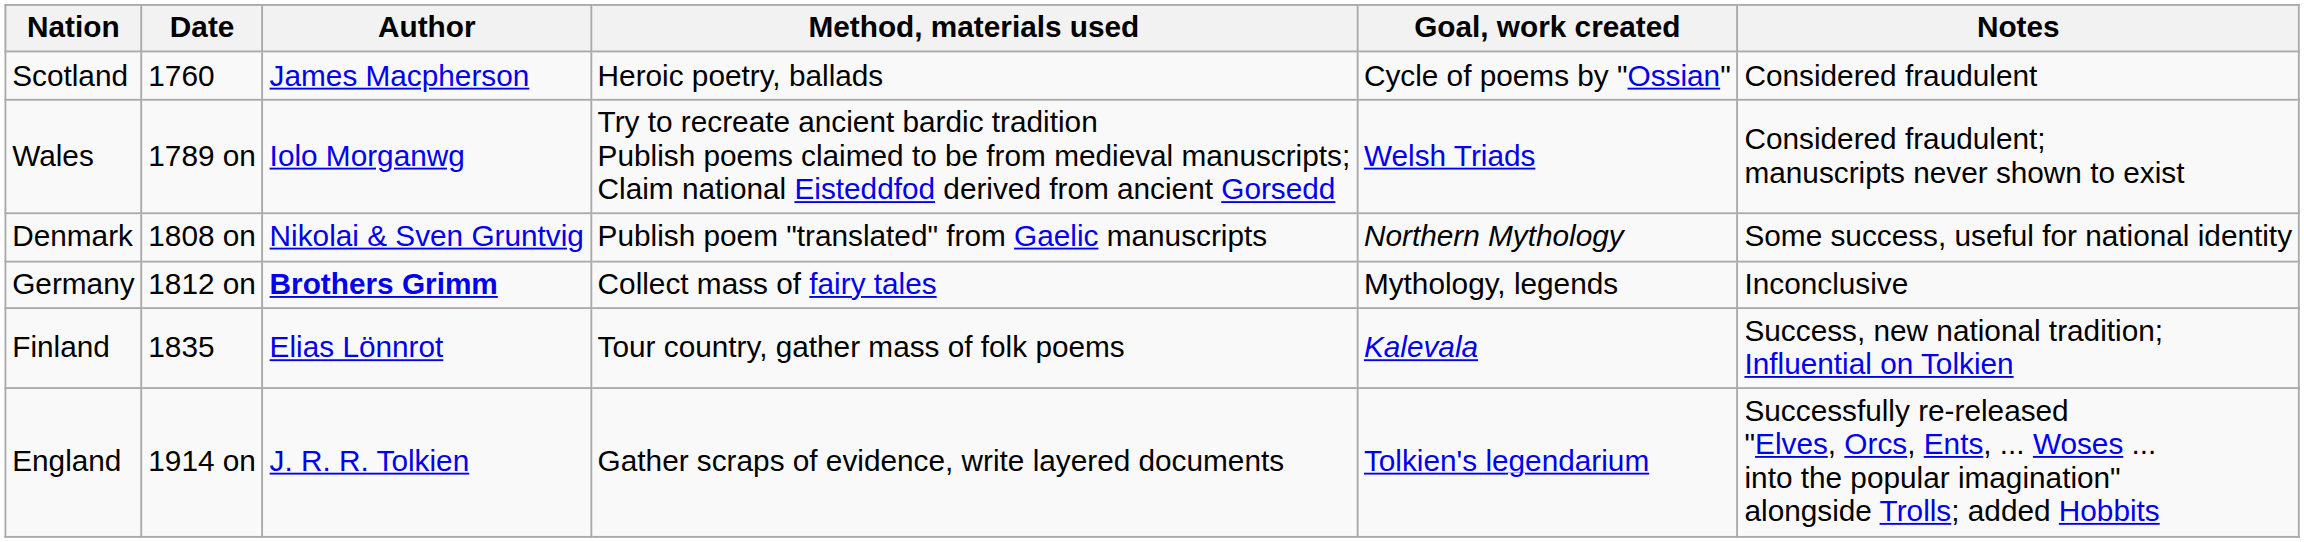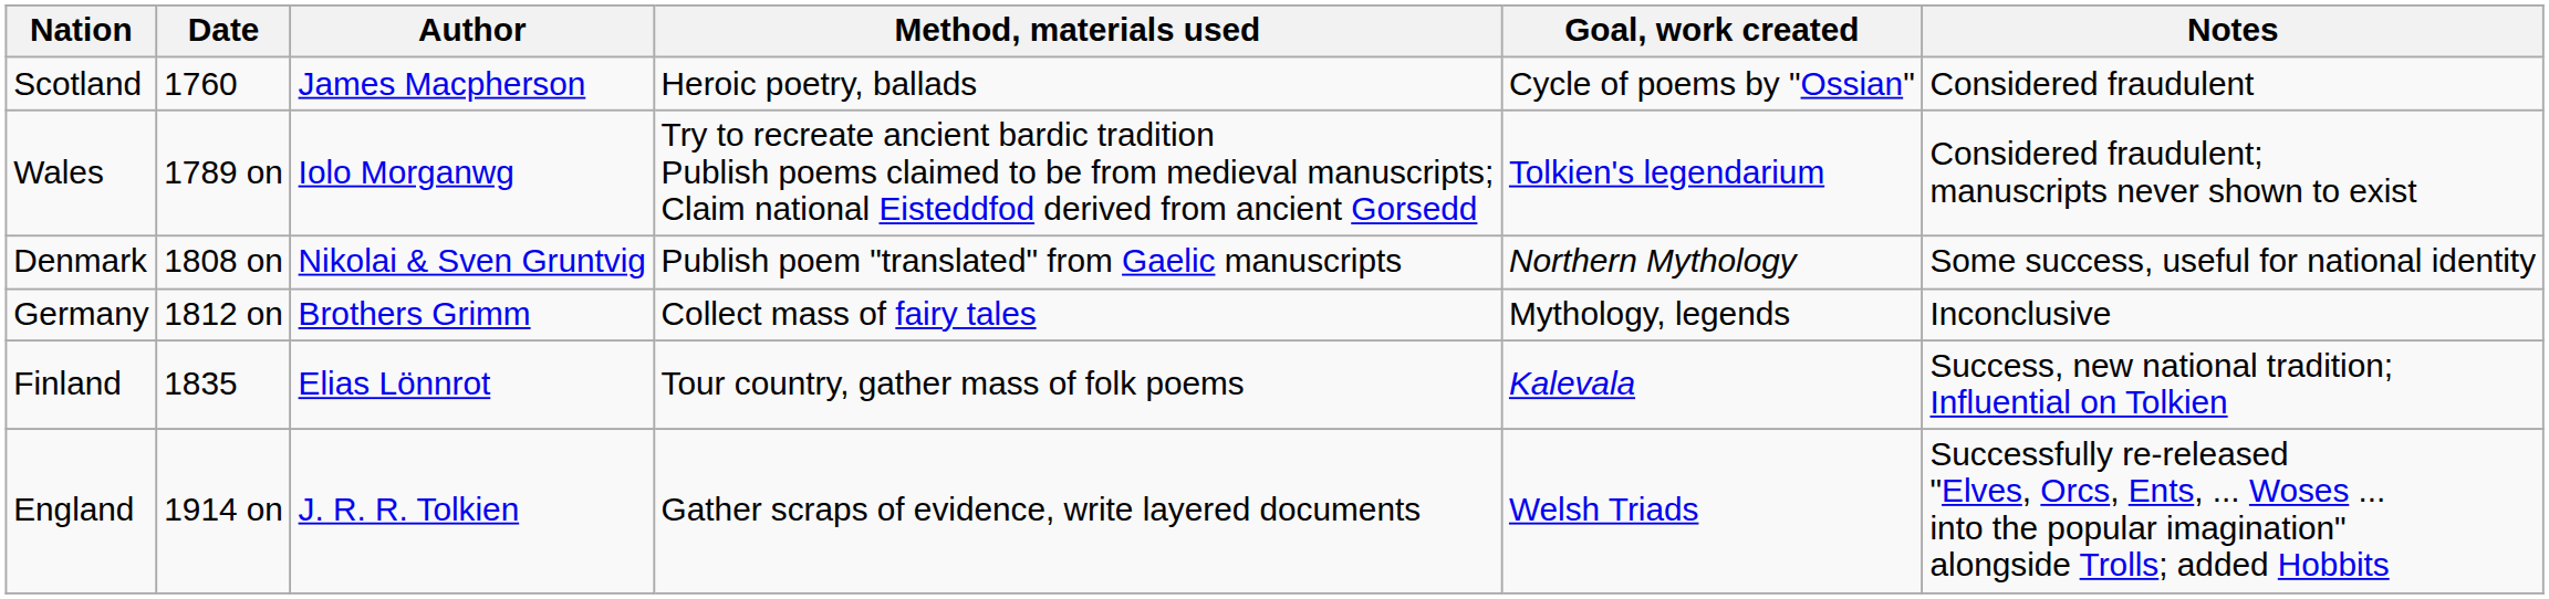 <table class="wikitable sortable" style="margin:1em auto;">
 <tr>
 <th>Nation</th>
 <th>Date</th>
 <th>Author</th>
 <th>Method, materials used</th>
 <th>Goal, work created</th>
 <th>Notes</th>
 </tr>
 <tr>
 <td>Scotland</td>
 <td>1760</td>
 <td><a href='#'>James Macpherson</a></td>
 <td>Heroic poetry, ballads</td>
 <td>Cycle of poems by "<a href='#'>Ossian</a>"</td>
 <td>Considered fraudulent</td>
 </tr>
 <tr>
 <td>Wales</td>
 <td>1789 on</td>
 <td><a href='#'>Iolo Morganwg</a></td>
 <td>Try to recreate ancient bardic tradition<br>Publish poems claimed to be from medieval manuscripts;<br>Claim national <a href='#'>Eisteddfod</a> derived from ancient <a href='#'>Gorsedd</a></td>
-<td><a href='#'>Welsh Triads</a></td>
+<td><a href='#'>Tolkien's legendarium</a></td>
 <td>Considered fraudulent;<br>manuscripts never shown to exist</td>
 </tr>
 <tr>
 <td>Denmark</td>
 <td>1808 on</td>
 <td><a href='#'>Nikolai & Sven Gruntvig</a></td>
 <td>Publish poem "translated" from <a href='#'>Gaelic</a> manuscripts</td>
 <td><em>Northern Mythology</em></td>
 <td>Some success, useful for national identity</td>
 </tr>
 <tr>
 <td>Germany</td>
 <td>1812 on</td>
-<td><strong><a href='#'>Brothers Grimm</a></strong></td>
+<td><a href='#'>Brothers Grimm</a></td>
 <td>Collect mass of <a href='#'>fairy tales</a></td>
 <td>Mythology, legends</td>
 <td>Inconclusive</td>
 </tr>
 <tr>
 <td>Finland</td>
 <td>1835</td>
 <td><a href='#'>Elias Lönnrot</a></td>
 <td>Tour country, gather mass of folk poems</td>
 <td><em><a href='#'>Kalevala</a></em></td>
 <td>Success, new national tradition;<br><a href='#'>Influential on Tolkien</a></td>
 </tr>
 <tr>
 <td>England</td>
 <td>1914 on</td>
 <td><a href='#'>J. R. R. Tolkien</a></td>
 <td>Gather scraps of evidence, write layered documents</td>
-<td><a href='#'>Tolkien's legendarium</a></td>
+<td><a href='#'>Welsh Triads</a></td>
 <td>Successfully re-released<br>"<a href='#'>Elves</a>, <a href='#'>Orcs</a>, <a href='#'>Ents</a>, ... <a href='#'>Woses</a> ...<br>into the popular imagination"<br>alongside <a href='#'>Trolls</a>; added <a href='#'>Hobbits</a></td>
 </tr>
 </table>
